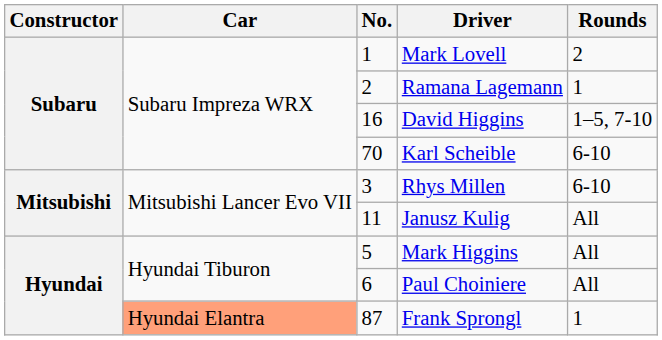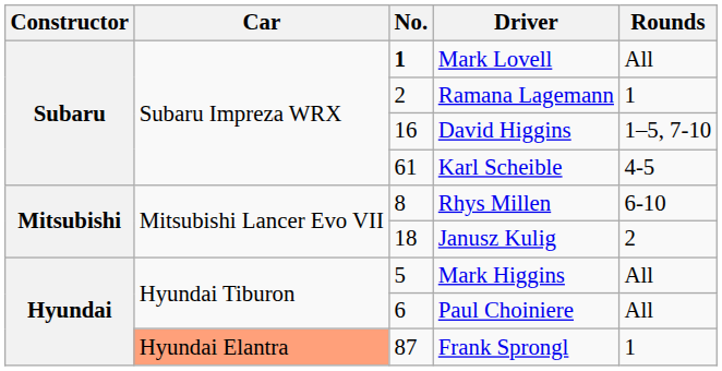 <table class="wikitable">
 <tr>
 <th>Constructor</th>
 <th>Car</th>
 <th>No.</th>
 <th>Driver</th>
 <th>Rounds</th>
 </tr>
 <tr>
 <th rowspan=4>Subaru</th>
 <td rowspan=4>Subaru Impreza WRX</td>
-<td>1</td>
+<td><strong>1</strong></td>
 <td><a href='#'>Mark Lovell</a></td>
-<td>2</td>
+<td>All</td>
 </tr>
 <tr>
 <td>2</td>
 <td><a href='#'>Ramana Lagemann</a></td>
 <td>1</td>
 </tr>
 <tr>
 <td>16</td>
 <td><a href='#'>David Higgins</a></td>
 <td>1–5, 7-10</td>
 </tr>
 <tr>
-<td>70</td>
+<td>61</td>
 <td><a href='#'>Karl Scheible</a></td>
-<td>6-10</td>
+<td>4-5</td>
 </tr>
 <tr>
 <th rowspan=2>Mitsubishi</th>
 <td rowspan=2>Mitsubishi Lancer Evo VII</td>
-<td>3</td>
+<td>8</td>
 <td><a href='#'>Rhys Millen</a></td>
 <td>6-10</td>
 </tr>
 <tr>
-<td>11</td>
+<td>18</td>
 <td><a href='#'>Janusz Kulig</a></td>
-<td>All</td>
+<td>2</td>
 </tr>
 <tr>
 <th rowspan=3>Hyundai</th>
 <td rowspan=2>Hyundai Tiburon</td>
 <td>5</td>
 <td><a href='#'>Mark Higgins</a></td>
 <td>All</td>
 </tr>
 <tr>
 <td>6</td>
 <td><a href='#'>Paul Choiniere</a></td>
 <td>All</td>
 </tr>
 <tr>
 <td style="background: lightsalmon;">Hyundai Elantra</td>
 <td>87</td>
 <td><a href='#'>Frank Sprongl</a></td>
 <td>1</td>
 </tr>
 </table>
